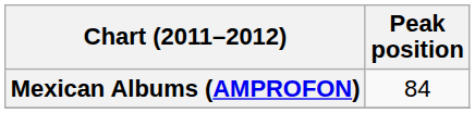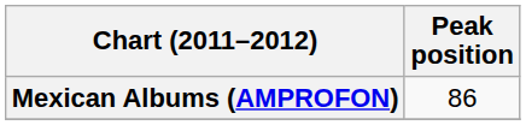 <table class="wikitable sortable plainrowheaders" style="text-align:center">
 <tr>
 <th scope="col">Chart (2011–2012)</th>
 <th scope="col">Peak<br>position</th>
 </tr>
 <tr>
 <th scope="row">Mexican Albums (<a href='#'>AMPROFON</a>)</th>
-<td>84</td>
+<td>86</td>
 </tr>
 <tr>
 </tr>
 <tr>
 </tr>
 <tr>
 </tr>
 </table>
